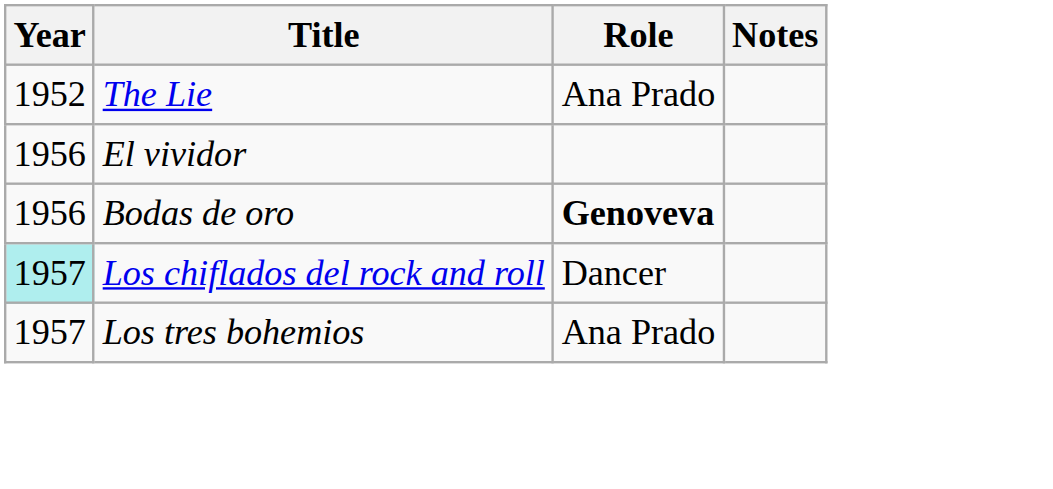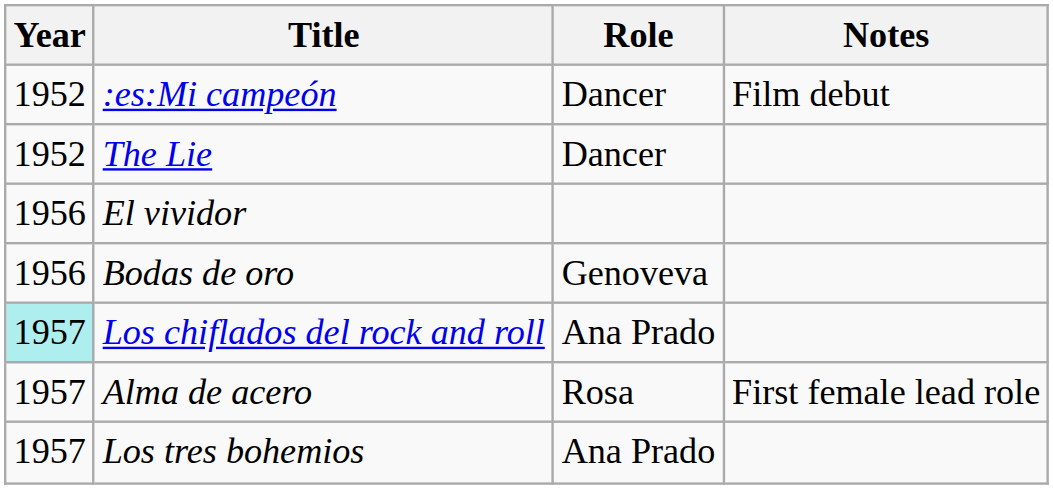 <table class="wikitable" style="font-size: 95%;">
 <tr>
 <th>Year</th>
 <th>Title</th>
 <th>Role</th>
 <th>Notes</th>
 </tr>
 <tr>
 <td>1952</td>
+<td><em><a href='#'>:es:Mi campeón</a></em></td>
+<td>Dancer</td>
+<td>Film debut</td>
+</tr>
+<tr>
+<td>1952</td>
 <td><em><a href='#'>The Lie</a></em></td>
-<td>Ana Prado</td>
+<td>Dancer</td>
 <td></td>
 </tr>
 <tr>
 <td>1956</td>
 <td><em>El vividor</em></td>
 <td></td>
 <td></td>
 </tr>
 <tr>
 <td>1956</td>
 <td><em>Bodas de oro</em></td>
-<td><strong>Genoveva</strong></td>
+<td>Genoveva</td>
 <td></td>
 </tr>
 <tr>
 <td style="background: paleturquoise;">1957</td>
 <td><em><a href='#'>Los chiflados del rock and roll</a></em></td>
-<td>Dancer</td>
+<td>Ana Prado</td>
 <td></td>
+</tr>
+<tr>
+<td>1957</td>
+<td><em>Alma de acero</em></td>
+<td>Rosa</td>
+<td>First female lead role</td>
 </tr>
 <tr>
 <td>1957</td>
 <td><em>Los tres bohemios</em></td>
 <td>Ana Prado</td>
 <td></td>
 </tr>
 </table>
